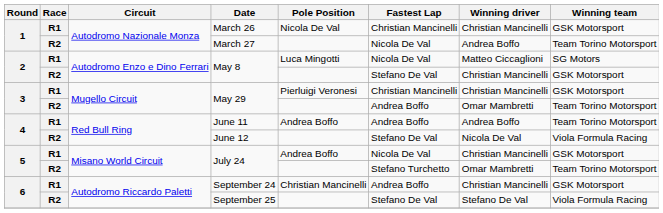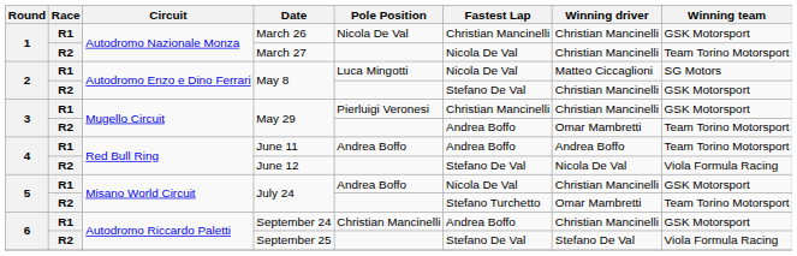 <table class="wikitable" style="font-size:85%;">
 <tr>
 <th>Round</th>
 <th>Race</th>
 <th>Circuit</th>
 <th>Date</th>
 <th>Pole Position</th>
 <th>Fastest Lap</th>
 <th>Winning driver</th>
 <th>Winning team</th>
 </tr>
 <tr>
 <th rowspan=2>1</th>
 <th>R1</th>
 <td nowrap rowspan=2> <a href='#'>Autodromo Nazionale Monza</a></td>
 <td nowrap>March 26</td>
 <td nowrap> Nicola De Val</td>
 <td nowrap> Christian Mancinelli</td>
 <td nowrap> Christian Mancinelli</td>
 <td nowrap> GSK Motorsport</td>
 </tr>
 <tr>
 <th>R2</th>
 <td nowrap>March 27</td>
 <td nowrap></td>
 <td nowrap> Nicola De Val</td>
-<td nowrap> Andrea Boffo</td>
+<td nowrap> Christian Mancinelli</td>
 <td nowrap> Team Torino Motorsport</td>
 </tr>
 <tr>
 <th rowspan=2>2</th>
 <th>R1</th>
 <td nowrap rowspan=2> <a href='#'>Autodromo Enzo e Dino Ferrari</a></td>
 <td nowrap rowspan=2>May 8</td>
 <td nowrap> Luca Mingotti</td>
 <td nowrap> Nicola De Val</td>
 <td nowrap> Matteo Ciccaglioni</td>
 <td nowrap> SG Motors</td>
 </tr>
 <tr>
 <th>R2</th>
 <td nowrap></td>
 <td nowrap> Stefano De Val</td>
 <td nowrap> Christian Mancinelli</td>
 <td nowrap> GSK Motorsport</td>
 </tr>
 <tr>
 <th rowspan=2>3</th>
 <th>R1</th>
 <td nowrap rowspan=2> <a href='#'>Mugello Circuit</a></td>
 <td nowrap rowspan=2>May 29</td>
 <td nowrap> Pierluigi Veronesi</td>
 <td nowrap> Christian Mancinelli</td>
 <td nowrap> Christian Mancinelli</td>
 <td nowrap> GSK Motorsport</td>
 </tr>
 <tr>
 <th>R2</th>
 <td nowrap></td>
 <td nowrap> Andrea Boffo</td>
 <td nowrap> Omar Mambretti</td>
 <td nowrap> Team Torino Motorsport</td>
 </tr>
 <tr>
 <th rowspan=2>4</th>
 <th>R1</th>
 <td nowrap rowspan=2> <a href='#'>Red Bull Ring</a></td>
 <td nowrap>June 11</td>
 <td nowrap> Andrea Boffo</td>
 <td nowrap> Andrea Boffo</td>
 <td nowrap> Andrea Boffo</td>
 <td nowrap> Team Torino Motorsport</td>
 </tr>
 <tr>
 <th>R2</th>
 <td nowrap>June 12</td>
 <td nowrap></td>
 <td nowrap> Stefano De Val</td>
 <td nowrap> Nicola De Val</td>
 <td nowrap> Viola Formula Racing</td>
 </tr>
 <tr>
 <th rowspan=2>5</th>
 <th>R1</th>
 <td nowrap rowspan=2> <a href='#'>Misano World Circuit</a></td>
 <td nowrap rowspan=2>July 24</td>
 <td nowrap> Andrea Boffo</td>
 <td nowrap> Nicola De Val</td>
 <td nowrap> Christian Mancinelli</td>
 <td nowrap> GSK Motorsport</td>
 </tr>
 <tr>
 <th>R2</th>
 <td nowrap></td>
 <td nowrap> Stefano Turchetto</td>
 <td nowrap> Omar Mambretti</td>
 <td nowrap> Team Torino Motorsport</td>
 </tr>
 <tr>
 <th rowspan=2>6</th>
 <th>R1</th>
 <td nowrap rowspan=2> <a href='#'>Autodromo Riccardo Paletti</a></td>
 <td nowrap>September 24</td>
 <td nowrap> Christian Mancinelli</td>
 <td nowrap> Andrea Boffo</td>
 <td nowrap> Christian Mancinelli</td>
 <td nowrap> GSK Motorsport</td>
 </tr>
 <tr>
 <th>R2</th>
 <td nowrap>September 25</td>
 <td nowrap></td>
 <td nowrap> Stefano De Val</td>
 <td nowrap> Stefano De Val</td>
 <td nowrap> Viola Formula Racing</td>
 </tr>
 <tr>
 </tr>
 </table>
